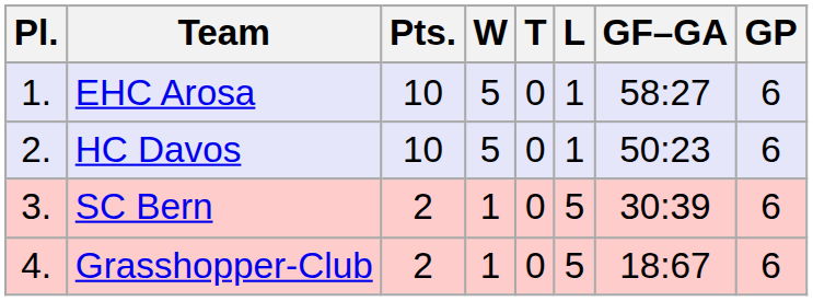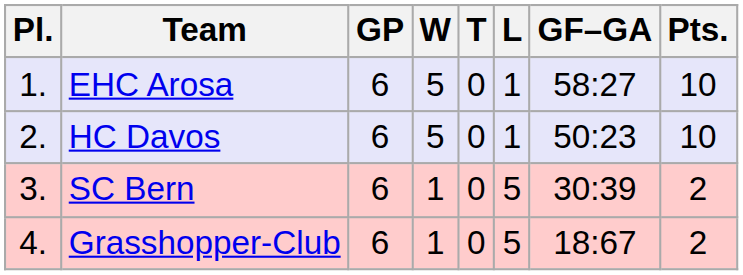 <table class="wikitable">
 <tr>
 <th>Pl.</th>
 <th>Team</th>
-<th>Pts.</th>
+<th>GP</th>
 <th>W</th>
 <th>T</th>
 <th>L</th>
 <th>GF–GA</th>
-<th>GP</th>
+<th>Pts.</th>
 </tr>
 <tr align="center " bgcolor="#e6e6fa">
 <td>1.</td>
 <td align="left"><a href='#'>EHC Arosa</a></td>
-<td>10</td>
+<td>6</td>
 <td>5</td>
 <td>0</td>
 <td>1</td>
 <td>58:27</td>
-<td>6</td>
+<td>10</td>
 </tr>
 <tr align="center "  bgcolor="#e6e6fa">
 <td>2.</td>
 <td align="left"><a href='#'>HC Davos</a></td>
-<td>10</td>
+<td>6</td>
 <td>5</td>
 <td>0</td>
 <td>1</td>
 <td>50:23</td>
-<td>6</td>
+<td>10</td>
 </tr>
 <tr align="center "  bgcolor="#ffcccc">
 <td>3.</td>
 <td align="left"><a href='#'>SC Bern</a></td>
-<td>2</td>
+<td>6</td>
 <td>1</td>
 <td>0</td>
 <td>5</td>
 <td>30:39</td>
-<td>6</td>
+<td>2</td>
 </tr>
 <tr align="center "  bgcolor="#ffcccc">
 <td>4.</td>
 <td align="left"><a href='#'>Grasshopper-Club</a></td>
-<td>2</td>
+<td>6</td>
 <td>1</td>
 <td>0</td>
 <td>5</td>
 <td>18:67</td>
-<td>6</td>
+<td>2</td>
 </tr>
 </table>
